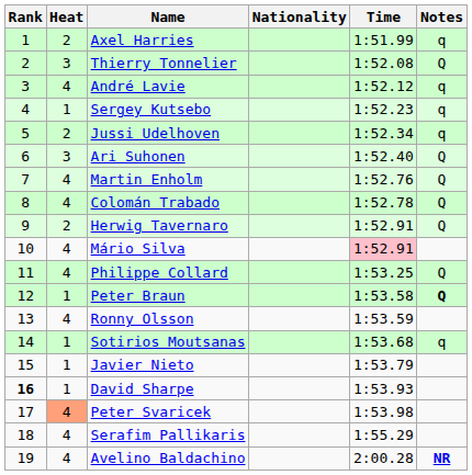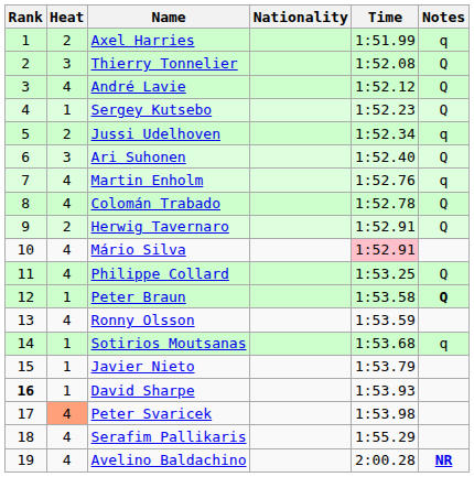 <table class="wikitable sortable" style="text-align:center">
 <tr>
 <th>Rank</th>
 <th>Heat</th>
 <th>Name</th>
 <th>Nationality</th>
 <th>Time</th>
 <th>Notes</th>
 </tr>
 <tr bgcolor=ccffcc>
 <td>1</td>
 <td>2</td>
 <td align="left"><a href='#'>Axel Harries</a></td>
 <td align=left></td>
 <td>1:51.99</td>
 <td>q</td>
 </tr>
 <tr bgcolor=ccffcc>
 <td>2</td>
 <td>3</td>
 <td align="left"><a href='#'>Thierry Tonnelier</a></td>
 <td align=left></td>
 <td>1:52.08</td>
 <td>Q</td>
 </tr>
 <tr bgcolor=ccffcc>
 <td>3</td>
 <td>4</td>
 <td align="left"><a href='#'>André Lavie</a></td>
 <td align=left></td>
 <td>1:52.12</td>
-<td>q</td>
+<td>Q</td>
 </tr>
 <tr bgcolor=ddffdd>
 <td>4</td>
 <td>1</td>
 <td align="left"><a href='#'>Sergey Kutsebo</a></td>
 <td align=left></td>
 <td>1:52.23</td>
-<td>q</td>
+<td>Q</td>
 </tr>
 <tr bgcolor=ccffcc>
 <td>5</td>
 <td>2</td>
 <td align="left"><a href='#'>Jussi Udelhoven</a></td>
 <td align=left></td>
 <td>1:52.34</td>
 <td>q</td>
 </tr>
 <tr bgcolor=ddffdd>
 <td>6</td>
 <td>3</td>
 <td align="left"><a href='#'>Ari Suhonen</a></td>
 <td align=left></td>
 <td>1:52.40</td>
 <td>Q</td>
 </tr>
 <tr bgcolor=ddffdd>
 <td>7</td>
 <td>4</td>
 <td align="left"><a href='#'>Martin Enholm</a></td>
 <td align=left></td>
 <td>1:52.76</td>
-<td>Q</td>
+<td>q</td>
 </tr>
 <tr bgcolor=ccffcc>
 <td>8</td>
 <td>4</td>
 <td align="left"><a href='#'>Colomán Trabado</a></td>
 <td align=left></td>
 <td>1:52.78</td>
 <td>Q</td>
 </tr>
 <tr bgcolor=ddffdd>
 <td>9</td>
 <td>2</td>
 <td align="left"><a href='#'>Herwig Tavernaro</a></td>
 <td align=left></td>
 <td>1:52.91</td>
 <td>Q</td>
 </tr>
 <tr>
 <td>10</td>
 <td>4</td>
 <td align="left"><a href='#'>Mário Silva</a></td>
 <td align=left></td>
 <td style="background: pink;">1:52.91</td>
 <td></td>
 </tr>
 <tr bgcolor=ccffcc>
 <td>11</td>
 <td>4</td>
 <td align="left"><a href='#'>Philippe Collard</a></td>
 <td align=left></td>
 <td>1:53.25</td>
 <td>Q</td>
 </tr>
 <tr bgcolor=ccffcc>
 <td>12</td>
 <td>1</td>
 <td align="left"><a href='#'>Peter Braun</a></td>
 <td align=left></td>
 <td>1:53.58</td>
 <td><strong>Q</strong></td>
 </tr>
 <tr>
 <td>13</td>
 <td>4</td>
 <td align="left"><a href='#'>Ronny Olsson</a></td>
 <td align=left></td>
 <td>1:53.59</td>
 <td></td>
 </tr>
 <tr bgcolor=ccffcc>
 <td>14</td>
 <td>1</td>
 <td align="left"><a href='#'>Sotirios Moutsanas</a></td>
 <td align=left></td>
 <td>1:53.68</td>
 <td>q</td>
 </tr>
 <tr>
 <td>15</td>
 <td>1</td>
 <td align="left"><a href='#'>Javier Nieto</a></td>
 <td align=left></td>
 <td>1:53.79</td>
 <td></td>
 </tr>
 <tr>
 <td><strong>16</strong></td>
 <td>1</td>
 <td align="left"><a href='#'>David Sharpe</a></td>
 <td align=left></td>
 <td>1:53.93</td>
 <td></td>
 </tr>
 <tr>
 <td>17</td>
 <td style="background: lightsalmon;">4</td>
 <td align="left"><a href='#'>Peter Svaricek</a></td>
 <td align=left></td>
 <td>1:53.98</td>
 <td></td>
 </tr>
 <tr>
 <td>18</td>
 <td>4</td>
 <td align="left"><a href='#'>Serafim Pallikaris</a></td>
 <td align=left></td>
 <td>1:55.29</td>
 <td></td>
 </tr>
 <tr>
 <td>19</td>
 <td>4</td>
 <td align="left"><a href='#'>Avelino Baldachino</a></td>
 <td align=left></td>
 <td>2:00.28</td>
 <td><strong><a href='#'>NR</a></strong></td>
 </tr>
 </table>
